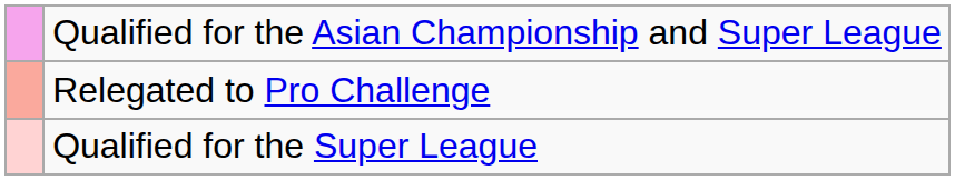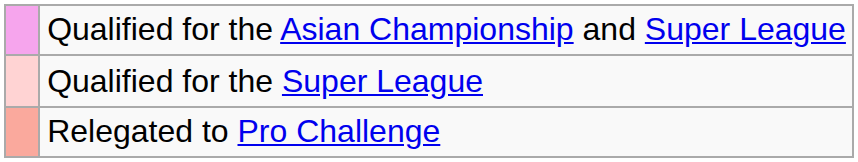 <table class="wikitable" style="text-align: left;">
 <tr>
 <td width=10px bgcolor=#F6A5ED></td>
 <td>Qualified for the <a href='#'>Asian Championship</a> and <a href='#'>Super League</a></td>
 </tr>
 <tr>
+<td width=10px bgcolor=#FFD3D3></td>
+<td>Qualified for the <a href='#'>Super League</a></td>
+</tr>
+<tr>
 <td width=10px bgcolor=#FAA99D></td>
 <td>Relegated to <a href='#'>Pro Challenge</a></td>
 </tr>
-<tr>
-<td width=10px bgcolor=#FFD3D3></td>
-<td>Qualified for the <a href='#'>Super League</a></td>
-</tr>
 </table>
